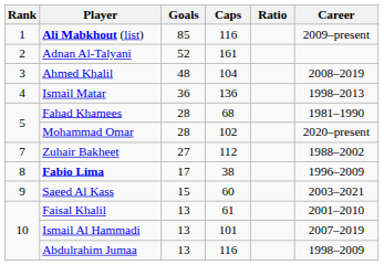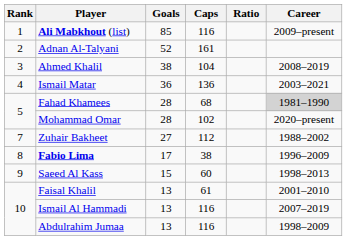 <table class="wikitable sortable" style="text-align:center;">
 <tr>
 <th width=30px>Rank</th>
 <th width=150px>Player</th>
 <th width=50px>Goals</th>
 <th width=50px>Caps</th>
 <th width=50px>Ratio</th>
 <th width=100px>Career</th>
 </tr>
 <tr>
 <td>1</td>
 <td align=left><strong><a href='#'>Ali Mabkhout</a></strong> (<a href='#'>list</a>)</td>
 <td>85</td>
 <td>116</td>
 <td></td>
 <td>2009–present</td>
 </tr>
 <tr>
 <td>2</td>
 <td align=left><a href='#'>Adnan Al-Talyani</a></td>
 <td>52</td>
 <td>161</td>
 <td></td>
 <td></td>
 </tr>
 <tr>
 <td>3</td>
 <td align=left><a href='#'>Ahmed Khalil</a></td>
-<td>48</td>
+<td>38</td>
 <td>104</td>
 <td></td>
 <td>2008–2019</td>
 </tr>
 <tr>
 <td>4</td>
 <td align=left><a href='#'>Ismail Matar</a></td>
 <td>36</td>
 <td>136</td>
 <td></td>
-<td>1998–2013</td>
+<td>2003–2021</td>
 </tr>
 <tr>
 <td rowspan=2>5</td>
 <td align=left><a href='#'>Fahad Khamees</a></td>
 <td>28</td>
 <td>68</td>
 <td></td>
-<td>1981–1990</td>
+<td style="background: lightgrey;">1981–1990</td>
 </tr>
 <tr>
 <td align=left><a href='#'>Mohammad Omar</a></td>
 <td>28</td>
 <td>102</td>
 <td></td>
 <td>2020–present</td>
 </tr>
 <tr>
 <td>7</td>
 <td align=left><a href='#'>Zuhair Bakheet</a></td>
 <td>27</td>
 <td>112</td>
 <td></td>
 <td>1988–2002</td>
 </tr>
 <tr>
 <td>8</td>
 <td align=left><strong><a href='#'>Fabio Lima</a> </strong></td>
 <td>17</td>
 <td>38</td>
 <td></td>
 <td>1996–2009</td>
 </tr>
 <tr>
 <td>9</td>
 <td align=left><a href='#'>Saeed Al Kass</a></td>
 <td>15</td>
 <td>60</td>
 <td></td>
-<td>2003–2021</td>
+<td>1998–2013</td>
 </tr>
 <tr>
 <td rowspan="3">10</td>
 <td align=left><a href='#'>Faisal Khalil</a></td>
 <td>13</td>
 <td>61</td>
 <td></td>
 <td>2001–2010</td>
 </tr>
 <tr>
 <td align=left><a href='#'>Ismail Al Hammadi</a></td>
 <td>13</td>
-<td>101</td>
+<td>116</td>
 <td></td>
 <td>2007–2019</td>
 </tr>
 <tr>
 <td align=left><a href='#'>Abdulrahim Jumaa</a></td>
 <td>13</td>
 <td>116</td>
 <td></td>
 <td>1998–2009</td>
 </tr>
 </table>
